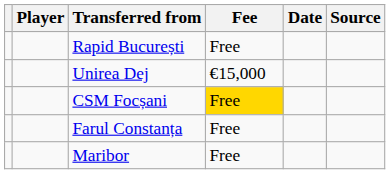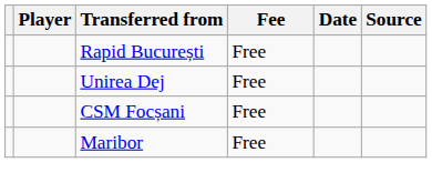 <table class="wikitable plainrowheaders sortable">
 <tr>
 <th></th>
 <th scope="col">Player</th>
 <th>Transferred from</th>
 <th style="width: 65px;">Fee</th>
 <th scope="col">Date</th>
 <th scope="col">Source</th>
 </tr>
 <tr>
 <td align="center"></td>
 <td></td>
 <td> <a href='#'>Rapid București</a></td>
 <td>Free</td>
 <td></td>
 <td></td>
 </tr>
 <tr>
 <td align="center"></td>
 <td></td>
 <td> <a href='#'>Unirea Dej</a></td>
-<td>€15,000</td>
+<td>Free</td>
 <td></td>
 <td></td>
 </tr>
 <tr>
 <td align="center"></td>
 <td></td>
 <td> <a href='#'>CSM Focșani</a></td>
-<td style="background: gold;">Free</td>
-<td></td>
-<td></td>
-</tr>
-<tr>
-<td align="center"></td>
-<td></td>
-<td> <a href='#'>Farul Constanța</a></td>
 <td>Free</td>
 <td></td>
 <td></td>
 </tr>
 <tr>
 <td align="center"></td>
 <td></td>
 <td> <a href='#'>Maribor</a></td>
 <td>Free</td>
 <td></td>
 <td></td>
 </tr>
 </table>
